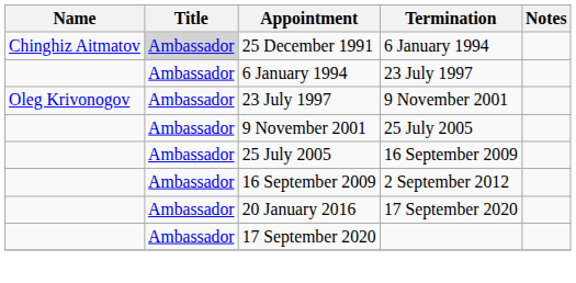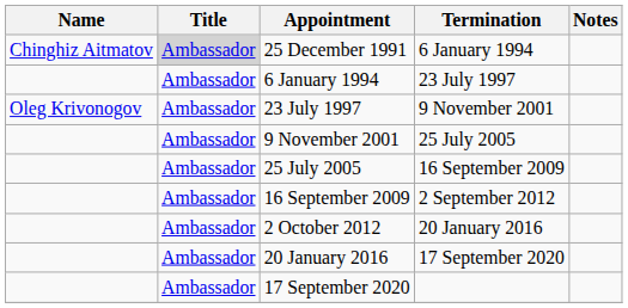 <table class="wikitable">
 <tr valign="middle">
 <th>Name</th>
 <th>Title</th>
 <th>Appointment</th>
 <th>Termination</th>
 <th>Notes</th>
 </tr>
 <tr>
 <td><a href='#'>Chinghiz Aitmatov</a></td>
 <td style="background: lightgrey;"><a href='#'>Ambassador</a></td>
 <td>25 December 1991</td>
 <td>6 January 1994</td>
 <td></td>
 </tr>
 <tr>
 <td></td>
 <td><a href='#'>Ambassador</a></td>
 <td>6 January 1994</td>
 <td>23 July 1997</td>
 <td></td>
 </tr>
 <tr>
 <td><a href='#'>Oleg Krivonogov</a></td>
 <td><a href='#'>Ambassador</a></td>
 <td>23 July 1997</td>
 <td>9 November 2001</td>
 <td></td>
 </tr>
 <tr>
 <td></td>
 <td><a href='#'>Ambassador</a></td>
 <td>9 November 2001</td>
 <td>25 July 2005</td>
 <td></td>
 </tr>
 <tr>
 <td></td>
 <td><a href='#'>Ambassador</a></td>
 <td>25 July 2005</td>
 <td>16 September 2009</td>
 <td></td>
 </tr>
 <tr>
 <td></td>
 <td><a href='#'>Ambassador</a></td>
 <td>16 September 2009</td>
 <td>2 September 2012</td>
 <td></td>
 </tr>
 <tr>
 <td></td>
 <td><a href='#'>Ambassador</a></td>
+<td>2 October 2012</td>
+<td>20 January 2016</td>
+<td></td>
+</tr>
+<tr>
+<td></td>
+<td><a href='#'>Ambassador</a></td>
 <td>20 January 2016</td>
 <td>17 September 2020</td>
 <td></td>
 </tr>
 <tr>
 <td></td>
 <td><a href='#'>Ambassador</a></td>
 <td>17 September 2020</td>
 <td></td>
 <td></td>
 </tr>
 <tr>
 </tr>
 </table>
